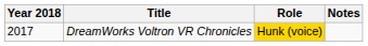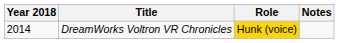 <table class="wikitable sortable">
 <tr>
 <th>Year 2018</th>
 <th>Title</th>
 <th>Role</th>
 <th>Notes</th>
 </tr>
 <tr>
-<td>2017</td>
+<td>2014</td>
 <td><em>DreamWorks Voltron VR Chronicles</em></td>
 <td style="background: gold;">Hunk (voice)</td>
 <td></td>
 </tr>
 </table>
